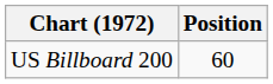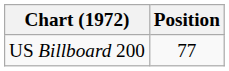 <table class="wikitable sortable plainrowheaders">
 <tr>
 <th scope="col">Chart (1972)</th>
 <th scope="col">Position</th>
 </tr>
 <tr>
 <td align="left">US <em>Billboard</em> 200</td>
-<td align="center">60</td>
+<td align="center">77</td>
 </tr>
 </table>
